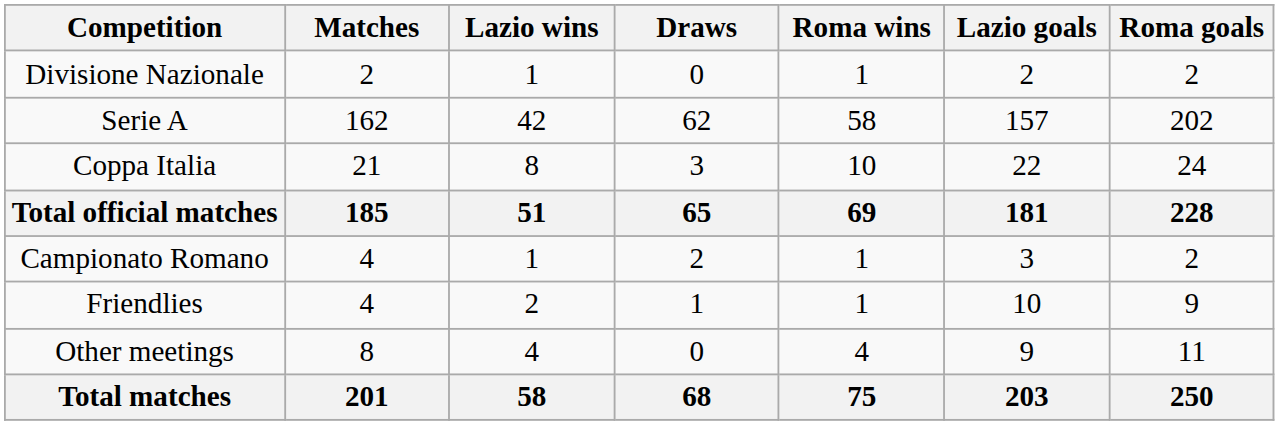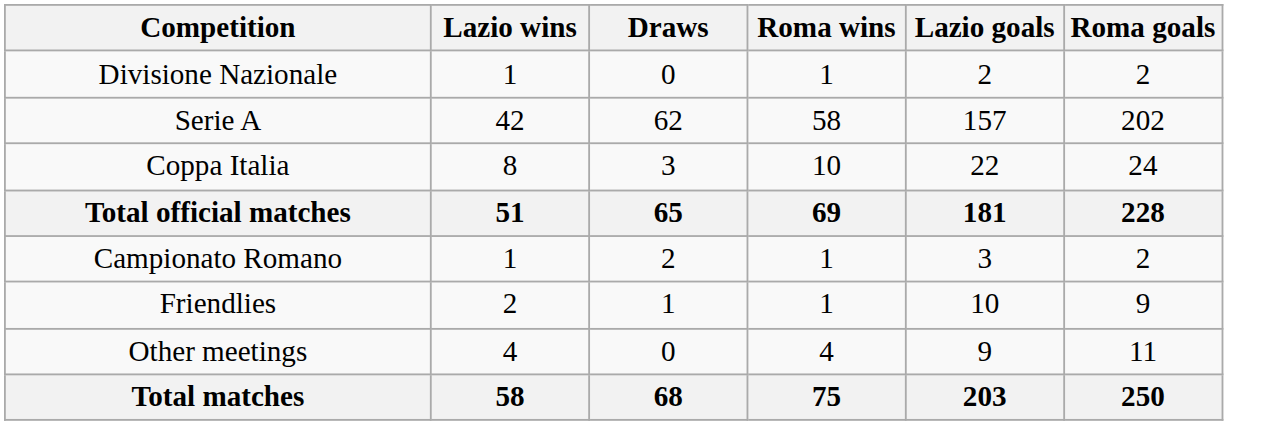 <table class="wikitable" style="text-align: center">
 <tr>
 <th>Competition</th>
-<th width="13%">Matches</th>
 <th width="13%">Lazio wins</th>
 <th width="13%">Draws</th>
 <th width="13%">Roma wins</th>
 <th width="13%">Lazio goals</th>
 <th width="13%">Roma goals</th>
 </tr>
 <tr>
 <td>Divisione Nazionale</td>
-<td>2</td>
 <td>1</td>
 <td>0</td>
 <td>1</td>
 <td>2</td>
 <td>2</td>
 </tr>
 <tr>
 <td>Serie A</td>
-<td>162</td>
 <td>42</td>
 <td>62</td>
 <td>58</td>
 <td>157</td>
 <td>202</td>
 </tr>
 <tr>
 <td>Coppa Italia</td>
-<td>21</td>
 <td>8</td>
 <td>3</td>
 <td>10</td>
 <td>22</td>
 <td>24</td>
 </tr>
 <tr bgcolor=E9E9E9>
 <th>Total official matches</th>
-<th>185</th>
 <th>51</th>
 <th>65</th>
 <th>69</th>
 <th>181</th>
 <th>228</th>
 </tr>
 <tr>
 <td>Campionato Romano</td>
-<td>4</td>
 <td>1</td>
 <td>2</td>
 <td>1</td>
 <td>3</td>
 <td>2</td>
 </tr>
 <tr>
 <td>Friendlies</td>
-<td>4</td>
 <td>2</td>
 <td>1</td>
 <td>1</td>
 <td>10</td>
 <td>9</td>
 </tr>
 <tr>
 <td>Other meetings</td>
-<td>8</td>
 <td>4</td>
 <td>0</td>
 <td>4</td>
 <td>9</td>
 <td>11</td>
 </tr>
 <tr bgcolor=E9E9E9>
 <th>Total matches</th>
-<th>201</th>
 <th>58</th>
 <th>68</th>
 <th>75</th>
 <th>203</th>
 <th>250</th>
 </tr>
 </table>
